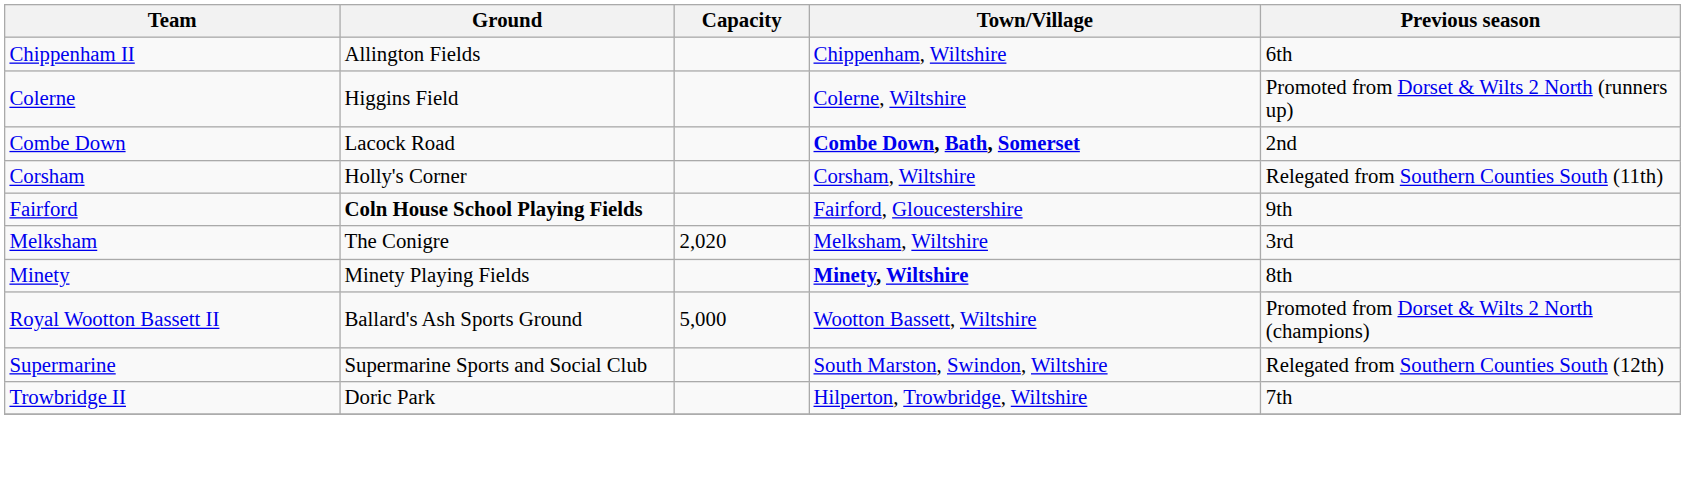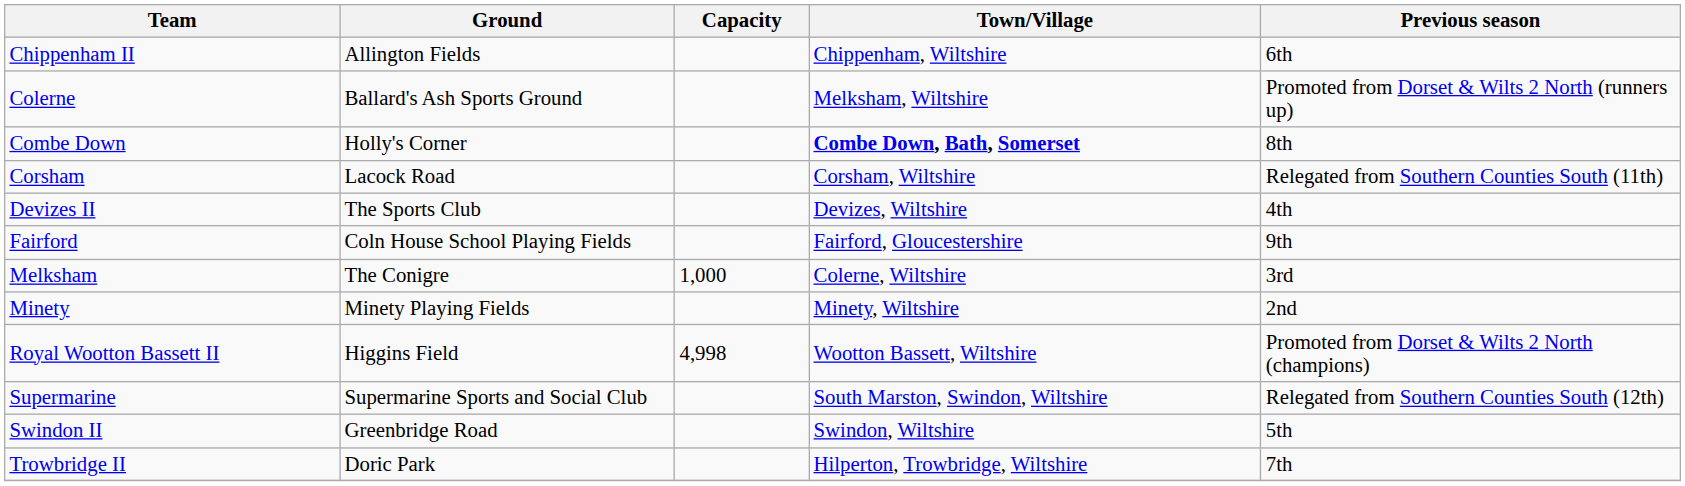 <table class="wikitable sortable" width=65%>
 <tr>
 <th width=20%>Team</th>
 <th width=20%>Ground</th>
 <th width=8%>Capacity</th>
 <th width=27%>Town/Village</th>
 <th width=25%>Previous season</th>
 </tr>
 <tr>
 <td><a href='#'>Chippenham II</a></td>
 <td>Allington Fields</td>
 <td></td>
 <td><a href='#'>Chippenham</a>, <a href='#'>Wiltshire</a></td>
 <td>6th</td>
 </tr>
 <tr>
 <td><a href='#'>Colerne</a></td>
-<td>Higgins Field</td>
+<td>Ballard's Ash Sports Ground</td>
 <td></td>
-<td><a href='#'>Colerne</a>, <a href='#'>Wiltshire</a></td>
+<td><a href='#'>Melksham</a>, <a href='#'>Wiltshire</a></td>
 <td>Promoted from <a href='#'>Dorset & Wilts 2 North</a> (runners up)</td>
 </tr>
 <tr>
 <td><a href='#'>Combe Down</a></td>
-<td>Lacock Road</td>
+<td>Holly's Corner</td>
 <td></td>
 <td><strong><a href='#'>Combe Down</a>, <a href='#'>Bath</a>, <a href='#'>Somerset</a></strong></td>
-<td>2nd</td>
+<td>8th</td>
 </tr>
 <tr>
 <td><a href='#'>Corsham</a></td>
-<td>Holly's Corner</td>
+<td>Lacock Road</td>
 <td></td>
 <td><a href='#'>Corsham</a>, <a href='#'>Wiltshire</a></td>
 <td>Relegated from <a href='#'>Southern Counties South</a> (11th)</td>
 </tr>
 <tr>
+<td><a href='#'>Devizes II</a></td>
+<td>The Sports Club</td>
+<td></td>
+<td><a href='#'>Devizes</a>, <a href='#'>Wiltshire</a></td>
+<td>4th</td>
+</tr>
+<tr>
 <td><a href='#'>Fairford</a></td>
-<td><strong>Coln House School Playing Fields</strong></td>
+<td>Coln House School Playing Fields</td>
 <td></td>
 <td><a href='#'>Fairford</a>, <a href='#'>Gloucestershire</a></td>
 <td>9th</td>
 </tr>
 <tr>
 <td><a href='#'>Melksham</a></td>
 <td>The Conigre</td>
-<td>2,020</td>
-<td><a href='#'>Melksham</a>, <a href='#'>Wiltshire</a></td>
+<td>1,000</td>
+<td><a href='#'>Colerne</a>, <a href='#'>Wiltshire</a></td>
 <td>3rd</td>
 </tr>
 <tr>
 <td><a href='#'>Minety</a></td>
 <td>Minety Playing Fields</td>
 <td></td>
-<td><strong><a href='#'>Minety</a>, <a href='#'>Wiltshire</a></strong></td>
-<td>8th</td>
+<td><a href='#'>Minety</a>, <a href='#'>Wiltshire</a></td>
+<td>2nd</td>
 </tr>
 <tr>
 <td><a href='#'>Royal Wootton Bassett II</a></td>
-<td>Ballard's Ash Sports Ground</td>
-<td>5,000</td>
+<td>Higgins Field</td>
+<td>4,998</td>
 <td><a href='#'>Wootton Bassett</a>, <a href='#'>Wiltshire</a></td>
 <td>Promoted from <a href='#'>Dorset & Wilts 2 North</a> (champions)</td>
 </tr>
 <tr>
 <td><a href='#'>Supermarine</a></td>
 <td>Supermarine Sports and Social Club</td>
 <td></td>
 <td><a href='#'>South Marston</a>, <a href='#'>Swindon</a>, <a href='#'>Wiltshire</a></td>
 <td>Relegated from <a href='#'>Southern Counties South</a> (12th)</td>
 </tr>
 <tr>
+<td><a href='#'>Swindon II</a></td>
+<td>Greenbridge Road</td>
+<td></td>
+<td><a href='#'>Swindon</a>, <a href='#'>Wiltshire</a></td>
+<td>5th</td>
+</tr>
+<tr>
 <td><a href='#'>Trowbridge II</a></td>
 <td>Doric Park</td>
 <td></td>
 <td><a href='#'>Hilperton</a>, <a href='#'>Trowbridge</a>, <a href='#'>Wiltshire</a></td>
 <td>7th</td>
 </tr>
 <tr>
 </tr>
 </table>
